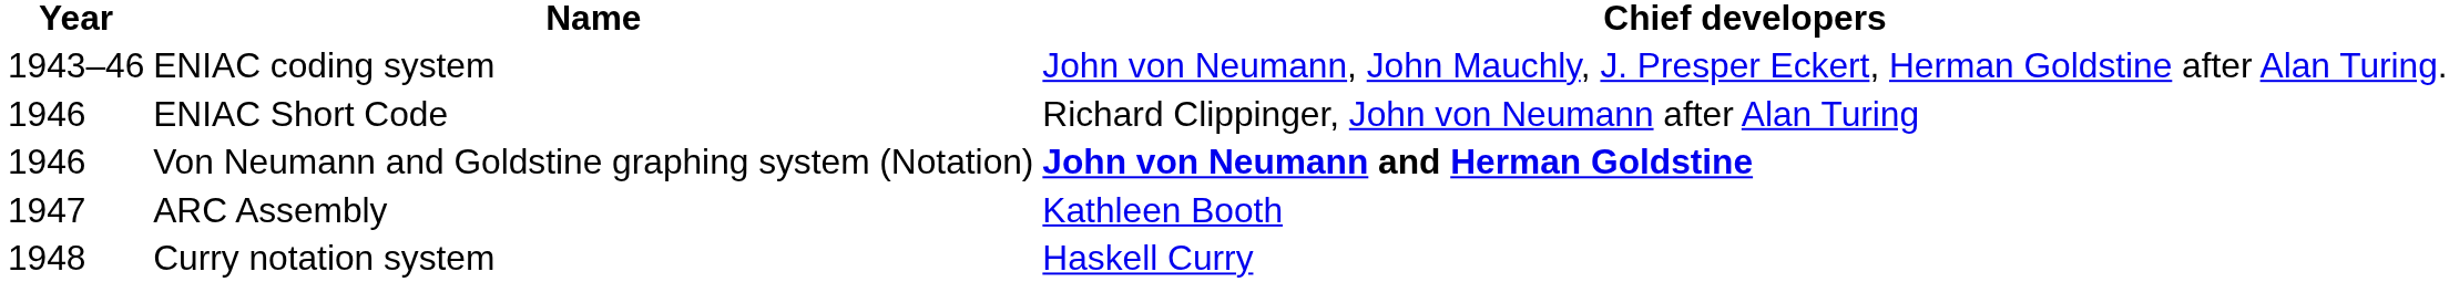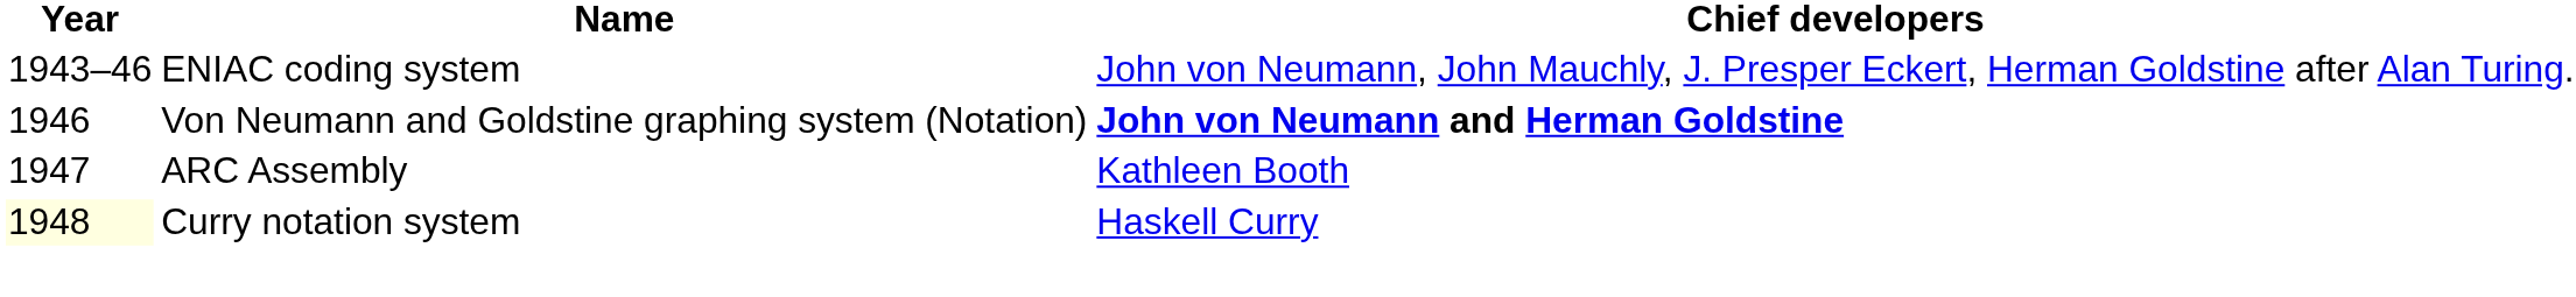 <table>
 <tr>
 <th>Year</th>
 <th>Name</th>
 <th>Chief developers</th>
 </tr>
 <tr>
 <td>1943–46</td>
 <td>ENIAC coding system</td>
 <td><a href='#'>John von Neumann</a>, <a href='#'>John Mauchly</a>, <a href='#'>J. Presper Eckert</a>, <a href='#'>Herman Goldstine</a> after <a href='#'>Alan Turing</a>.</td>
 </tr>
 <tr>
 <td>1946</td>
-<td>ENIAC Short Code</td>
-<td>Richard Clippinger, <a href='#'>John von Neumann</a> after <a href='#'>Alan Turing</a></td>
-</tr>
-<tr>
-<td>1946</td>
 <td>Von Neumann and Goldstine graphing system (Notation)</td>
 <td><strong><a href='#'>John von Neumann</a> and <a href='#'>Herman Goldstine</a></strong></td>
 </tr>
 <tr>
 <td>1947</td>
 <td>ARC Assembly</td>
 <td><a href='#'>Kathleen Booth</a></td>
 </tr>
 <tr>
-<td>1948</td>
+<td style="background: lightyellow;">1948</td>
 <td>Curry notation system</td>
 <td><a href='#'>Haskell Curry</a></td>
 </tr>
 </table>
